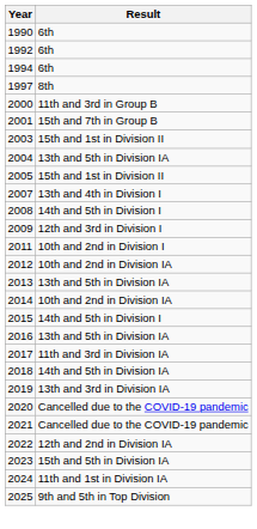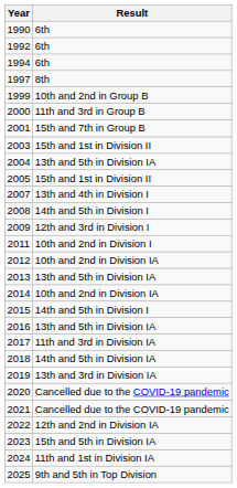 <table class="wikitable" style="font-size: 95%;">
 <tr>
 <th scope="col">Year</th>
 <th scope="col">Result</th>
 </tr>
 <tr>
 <td align="center">1990</td>
 <td>6th</td>
 </tr>
 <tr>
 <td align="center">1992</td>
 <td>6th</td>
 </tr>
 <tr>
 <td align="center">1994</td>
 <td>6th</td>
 </tr>
 <tr>
 <td align="center">1997</td>
 <td>8th</td>
+</tr>
+<tr>
+<td align="center">1999</td>
+<td>10th and 2nd in Group B</td>
 </tr>
 <tr>
 <td align="center">2000</td>
 <td>11th and 3rd in Group B</td>
 </tr>
 <tr>
 <td align="center">2001</td>
 <td>15th and 7th in Group B</td>
 </tr>
 <tr>
 <td align="center">2003</td>
 <td>15th and 1st in Division II</td>
 </tr>
 <tr>
 <td align="center">2004</td>
 <td>13th and 5th in Division IA</td>
 </tr>
 <tr>
 <td align="center">2005</td>
 <td>15th and 1st in Division II</td>
 </tr>
 <tr>
 <td align="center">2007</td>
 <td>13th and 4th in Division I</td>
 </tr>
 <tr>
 <td align="center">2008</td>
 <td>14th and 5th in Division I</td>
 </tr>
 <tr>
 <td align="center">2009</td>
 <td>12th and 3rd in Division I</td>
 </tr>
 <tr>
 <td align="center">2011</td>
 <td>10th and 2nd in Division I</td>
 </tr>
 <tr>
 <td align="center">2012</td>
 <td>10th and 2nd in Division IA</td>
 </tr>
 <tr>
 <td align="center">2013</td>
 <td>13th and 5th in Division IA</td>
 </tr>
 <tr>
 <td align="center">2014</td>
 <td>10th and 2nd in Division IA</td>
 </tr>
 <tr>
 <td align="center">2015</td>
 <td>14th and 5th in Division I</td>
 </tr>
 <tr>
 <td align="center">2016</td>
 <td>13th and 5th in Division IA</td>
 </tr>
 <tr>
 <td align="center">2017</td>
 <td>11th and 3rd in Division IA</td>
 </tr>
 <tr>
 <td align="center">2018</td>
 <td>14th and 5th in Division IA</td>
 </tr>
 <tr>
 <td align="center">2019</td>
 <td>13th and 3rd in Division IA</td>
 </tr>
 <tr>
 <td align="center">2020</td>
 <td>Cancelled due to the <a href='#'>COVID-19 pandemic</a></td>
 </tr>
 <tr>
 <td align="center">2021</td>
 <td>Cancelled due to the COVID-19 pandemic</td>
 </tr>
 <tr>
 <td align="center">2022</td>
 <td>12th and 2nd in Division IA</td>
 </tr>
 <tr>
 <td align="center">2023</td>
 <td>15th and 5th in Division IA</td>
 </tr>
 <tr>
 <td align="center">2024</td>
 <td>11th and 1st in Division IA</td>
 </tr>
 <tr>
 <td align="center">2025</td>
 <td>9th and 5th in Top Division</td>
 </tr>
 </table>
